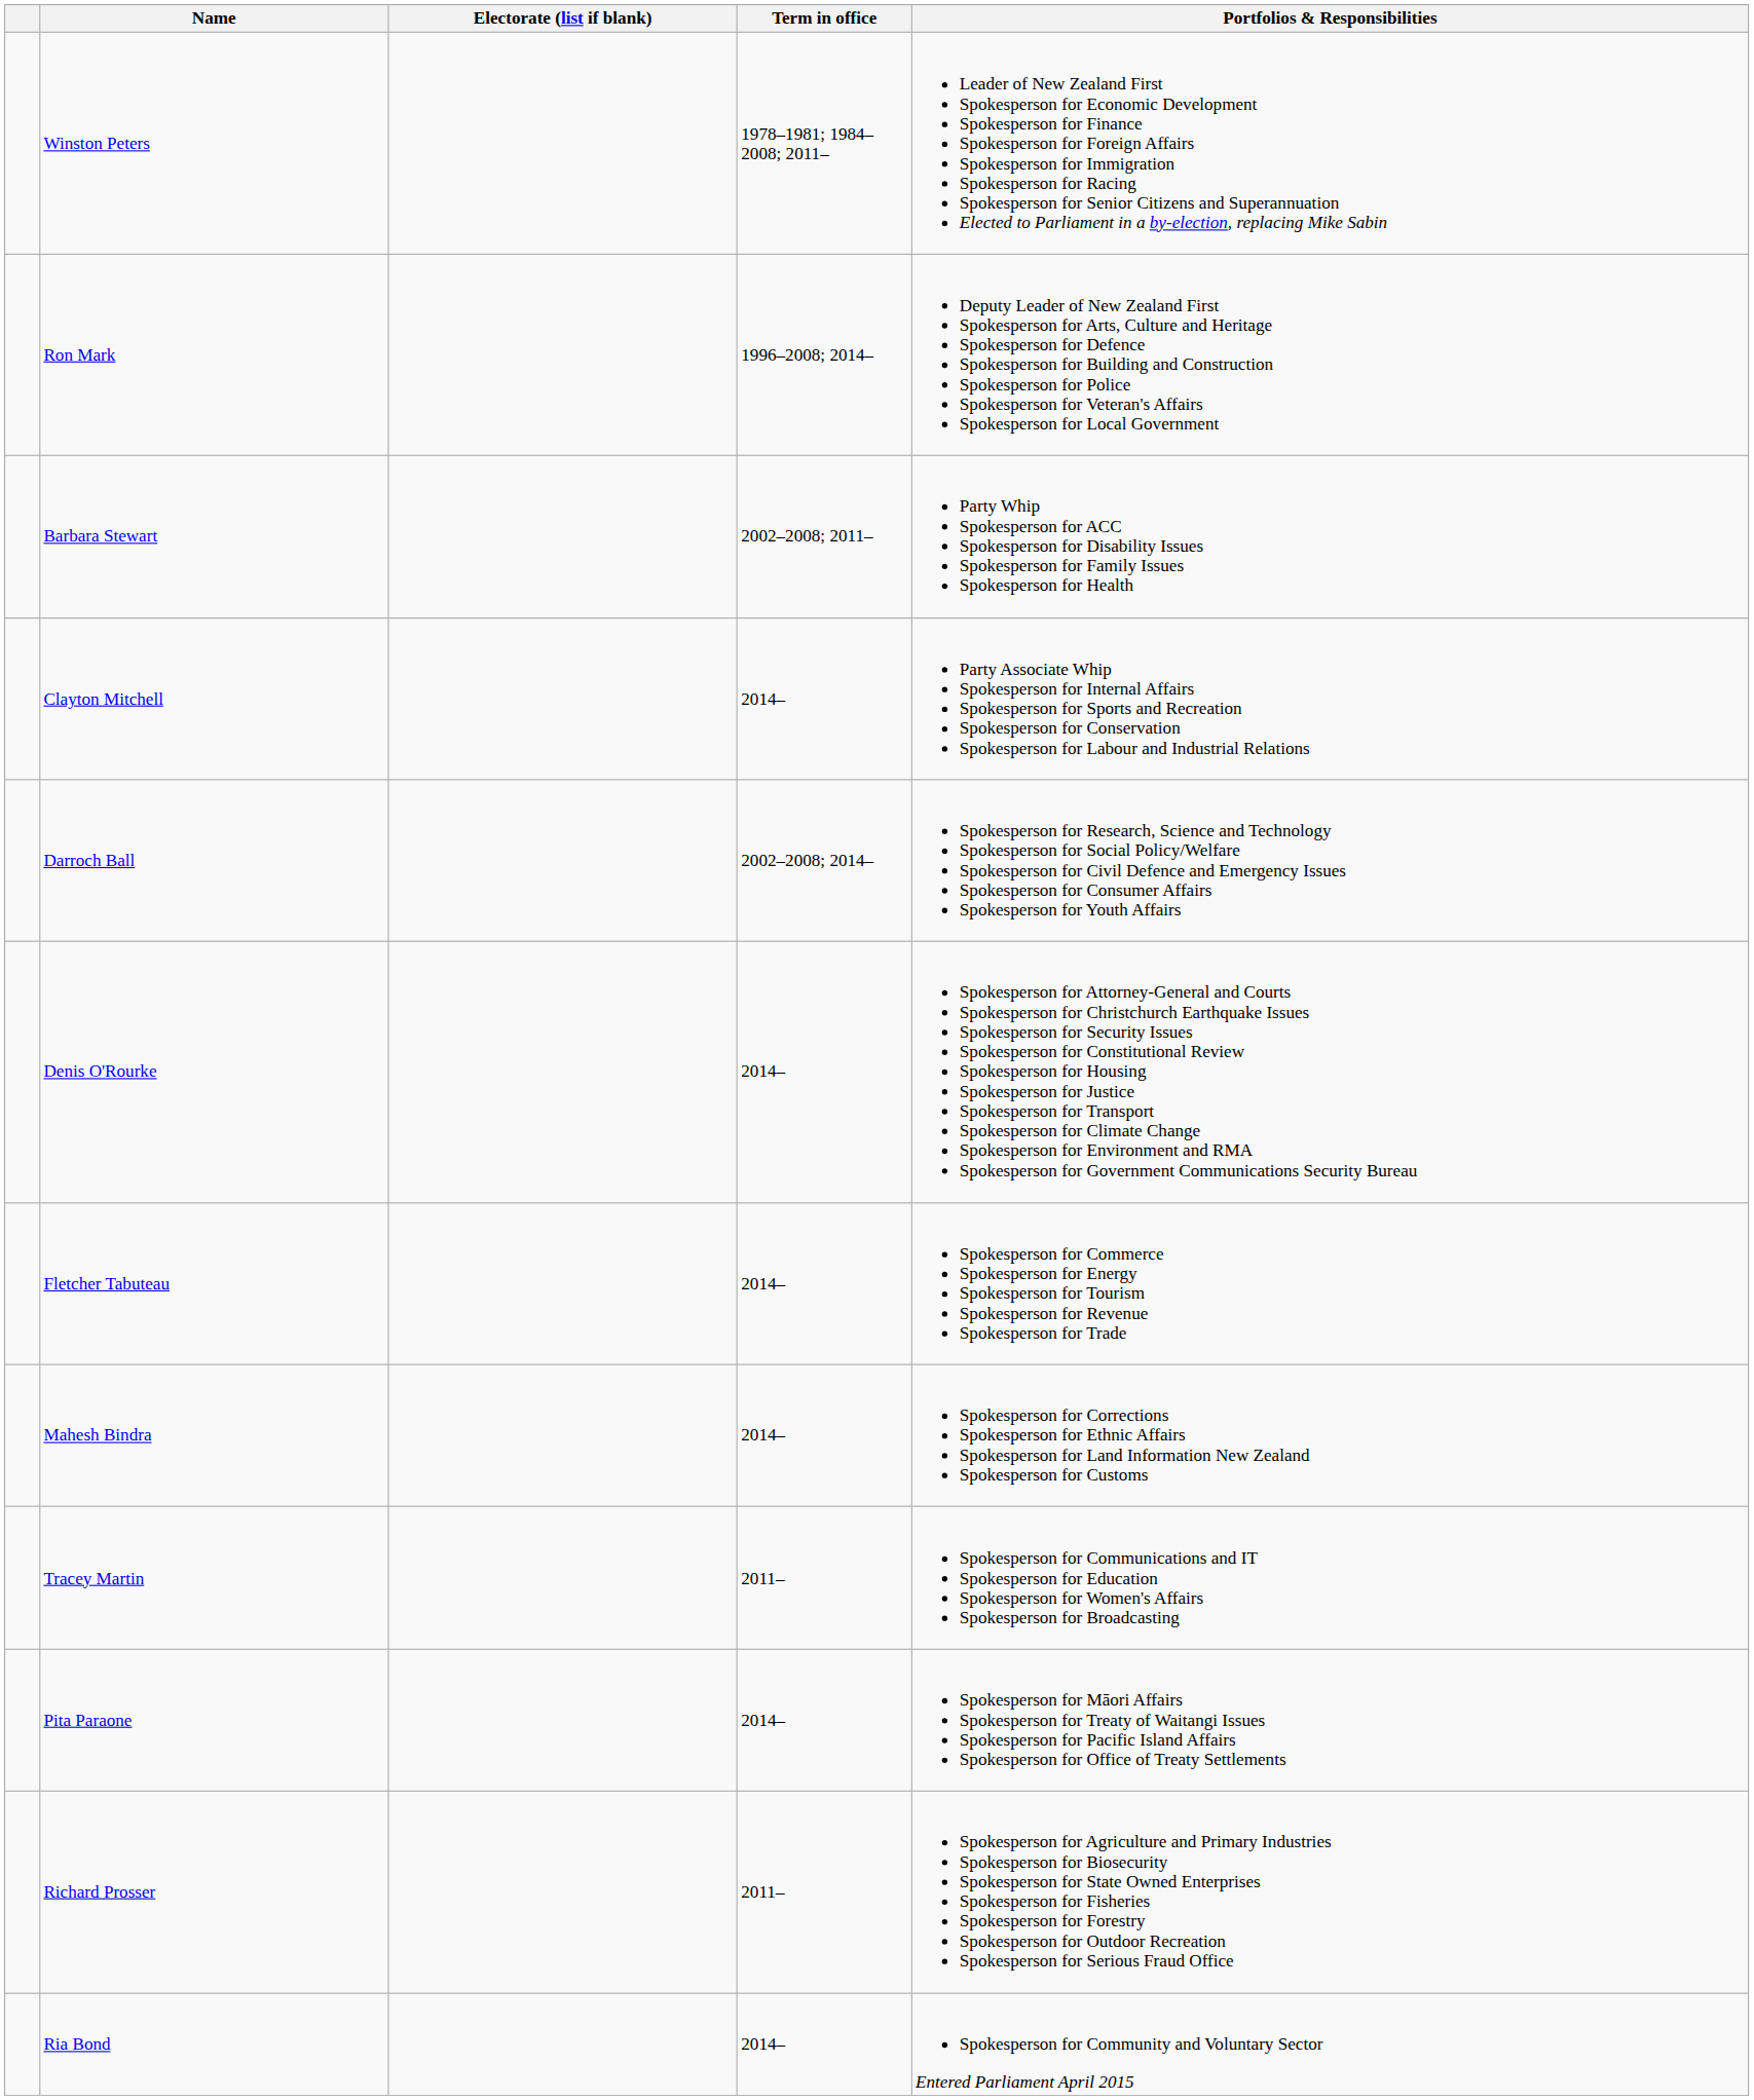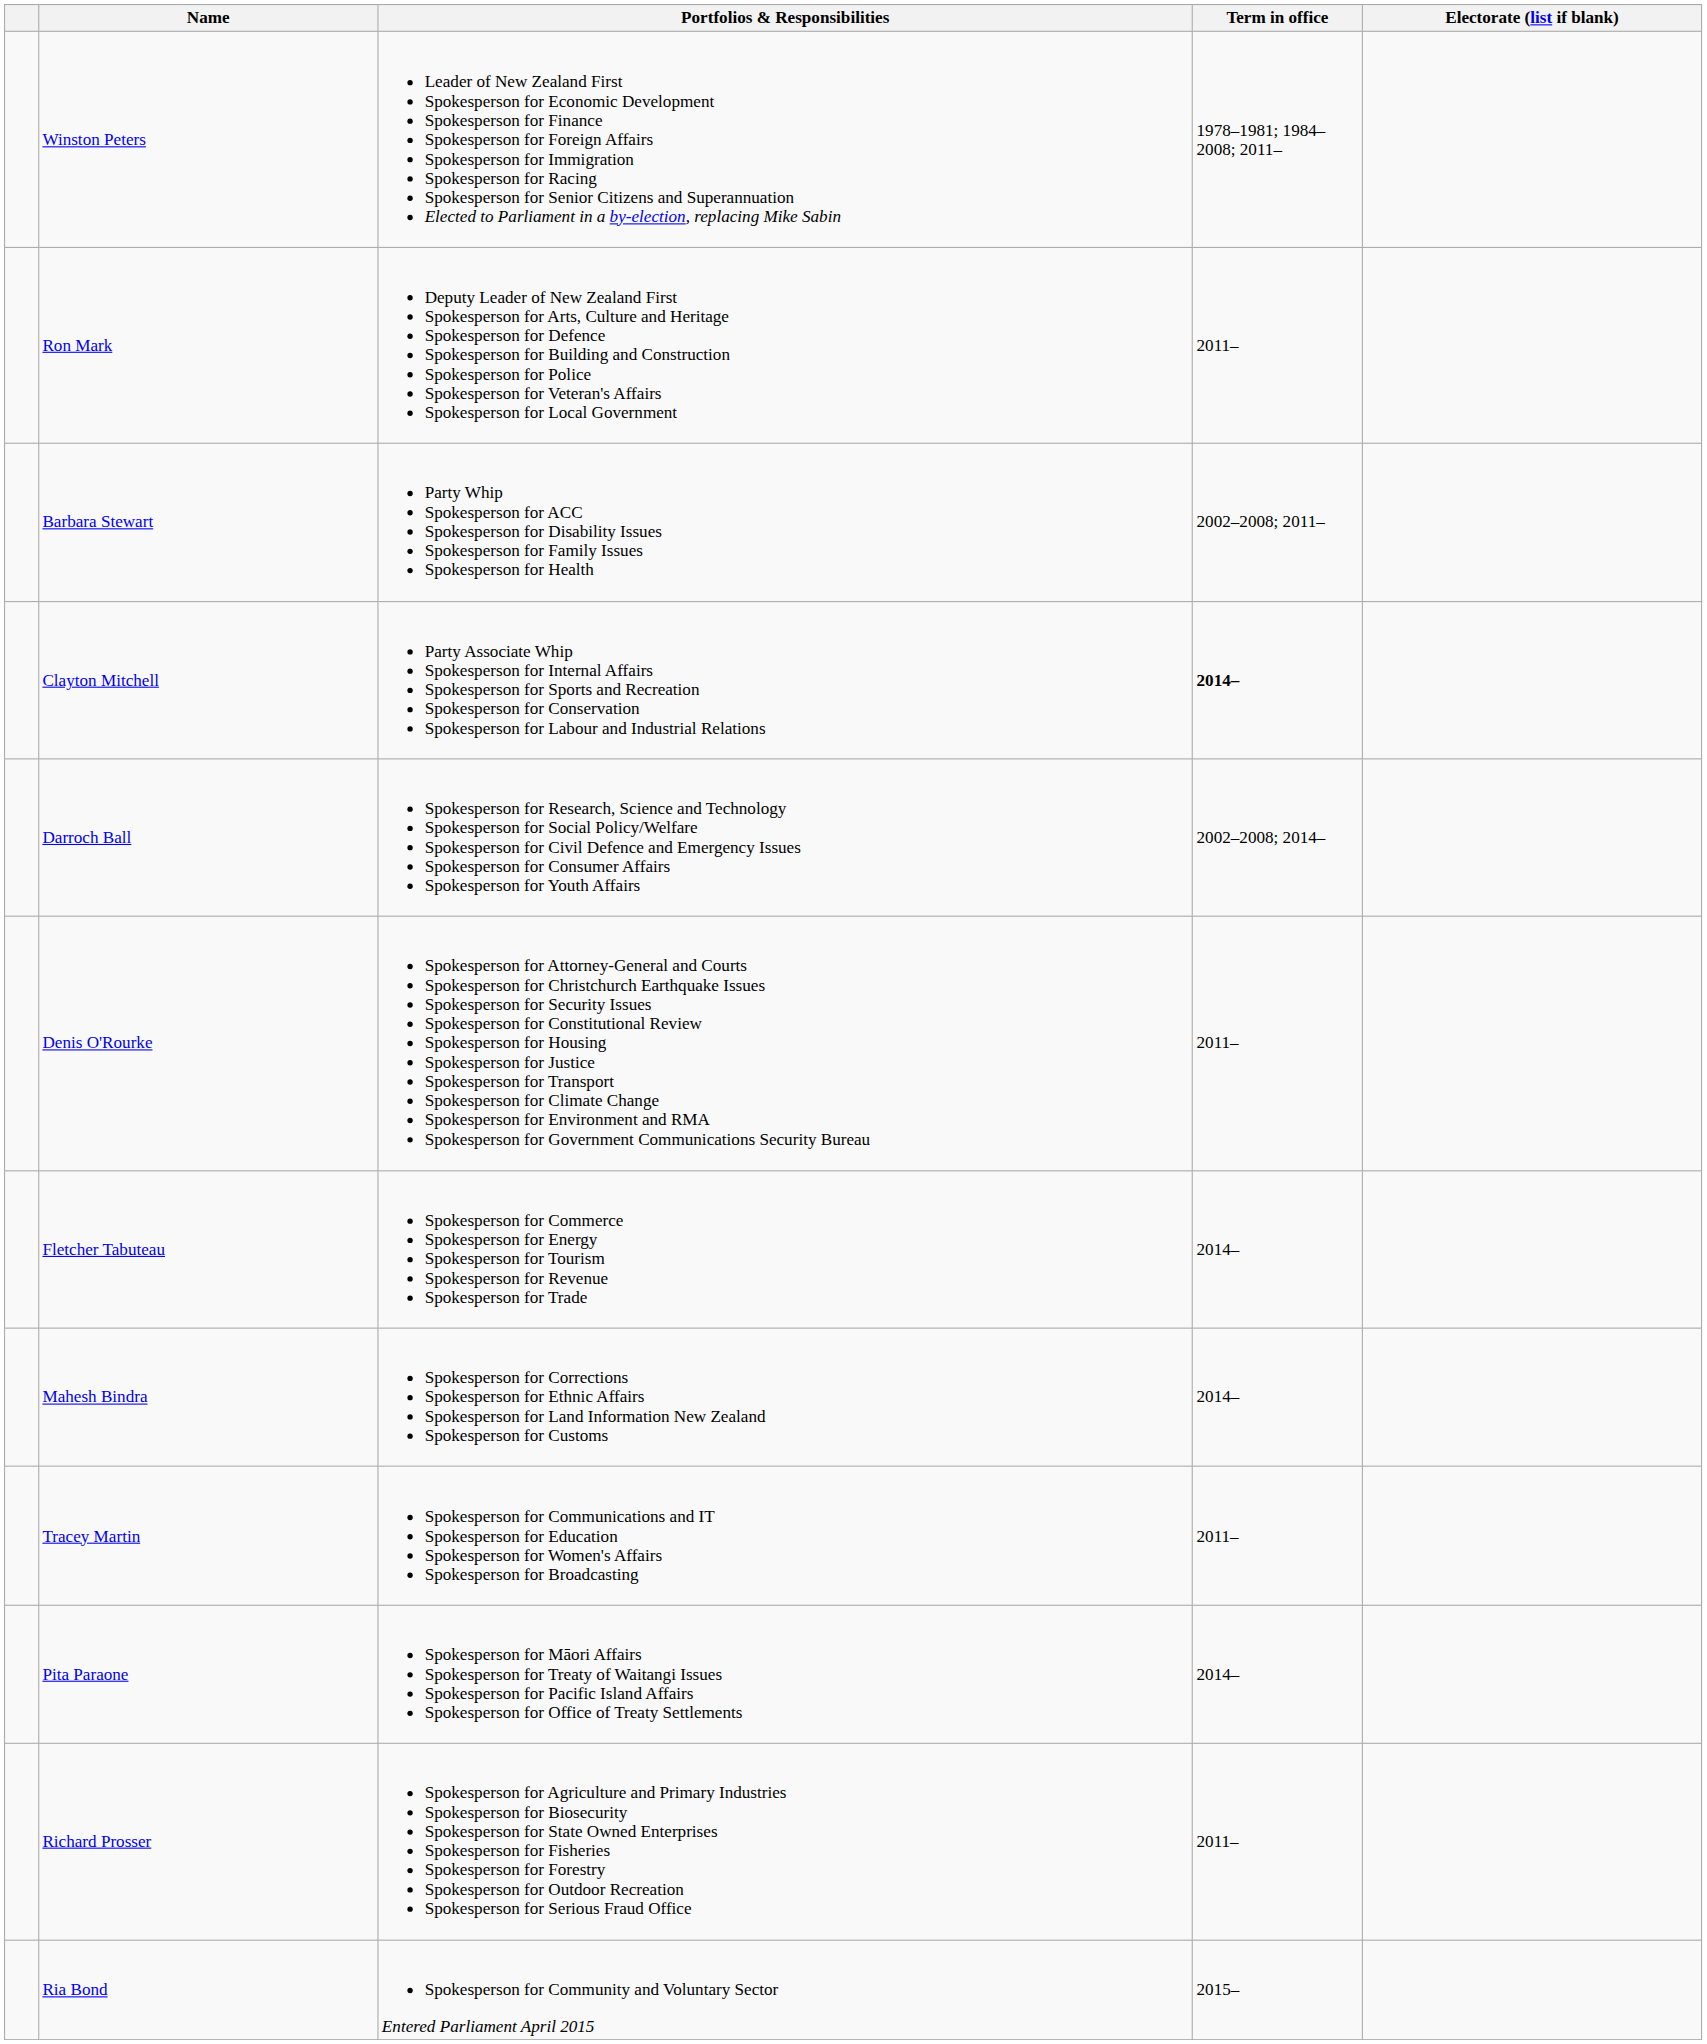 <table class="wikitable" style="width:80%;">
 <tr>
 <th style="width:2%;"></th>
 <th style="width:20%;">Name</th>
+<th style="width:48%;">Portfolios & Responsibilities</th>
+<th style="width:10%;">Term in office</th>
 <th style="width:20%;">Electorate (<a href='#'>list</a> if blank)</th>
-<th style="width:10%;">Term in office</th>
-<th style="width:48%;">Portfolios & Responsibilities</th>
 </tr>
 <tr>
 <td bgcolor=></td>
 <td><a href='#'>Winston Peters</a></td>
+<td><br><ul><li>Leader of New Zealand First</li><li>Spokesperson for Economic Development</li><li>Spokesperson for Finance</li><li>Spokesperson for Foreign Affairs</li><li>Spokesperson for Immigration</li><li>Spokesperson for Racing</li><li>Spokesperson for Senior Citizens and Superannuation</li><li><em>Elected to Parliament in a <a href='#'>by-election</a>, replacing Mike Sabin</em></li></ul></td>
+<td>1978–1981; 1984–2008; 2011–</td>
 <td></td>
-<td>1978–1981; 1984–2008; 2011–</td>
-<td><br><ul><li>Leader of New Zealand First</li><li>Spokesperson for Economic Development</li><li>Spokesperson for Finance</li><li>Spokesperson for Foreign Affairs</li><li>Spokesperson for Immigration</li><li>Spokesperson for Racing</li><li>Spokesperson for Senior Citizens and Superannuation</li><li><em>Elected to Parliament in a <a href='#'>by-election</a>, replacing Mike Sabin</em></li></ul></td>
 </tr>
 <tr>
 <td bgcolor=></td>
 <td><a href='#'>Ron Mark</a></td>
+<td><br><ul><li>Deputy Leader of New Zealand First</li><li>Spokesperson for Arts, Culture and Heritage</li><li>Spokesperson for Defence</li><li>Spokesperson for Building and Construction</li><li>Spokesperson for Police</li><li>Spokesperson for Veteran's Affairs</li><li>Spokesperson for Local Government</li></ul></td>
+<td>2011–</td>
 <td></td>
-<td>1996–2008; 2014–</td>
-<td><br><ul><li>Deputy Leader of New Zealand First</li><li>Spokesperson for Arts, Culture and Heritage</li><li>Spokesperson for Defence</li><li>Spokesperson for Building and Construction</li><li>Spokesperson for Police</li><li>Spokesperson for Veteran's Affairs</li><li>Spokesperson for Local Government</li></ul></td>
 </tr>
 <tr>
 <td bgcolor=></td>
 <td><a href='#'>Barbara Stewart</a></td>
+<td><br><ul><li>Party Whip</li><li>Spokesperson for ACC</li><li>Spokesperson for Disability Issues</li><li>Spokesperson for Family Issues</li><li>Spokesperson for Health</li></ul></td>
+<td>2002–2008; 2011–</td>
 <td></td>
-<td>2002–2008; 2011–</td>
-<td><br><ul><li>Party Whip</li><li>Spokesperson for ACC</li><li>Spokesperson for Disability Issues</li><li>Spokesperson for Family Issues</li><li>Spokesperson for Health</li></ul></td>
 </tr>
 <tr>
 <td bgcolor=></td>
 <td><a href='#'>Clayton Mitchell</a></td>
+<td><br><ul><li>Party Associate Whip</li><li>Spokesperson for Internal Affairs</li><li>Spokesperson for Sports and Recreation</li><li>Spokesperson for Conservation</li><li>Spokesperson for Labour and Industrial Relations</li></ul></td>
+<td><strong>2014–</strong></td>
 <td></td>
-<td>2014–</td>
-<td><br><ul><li>Party Associate Whip</li><li>Spokesperson for Internal Affairs</li><li>Spokesperson for Sports and Recreation</li><li>Spokesperson for Conservation</li><li>Spokesperson for Labour and Industrial Relations</li></ul></td>
 </tr>
 <tr>
 <td bgcolor=></td>
 <td><a href='#'>Darroch Ball</a></td>
+<td><br><ul><li>Spokesperson for Research, Science and Technology</li><li>Spokesperson for Social Policy/Welfare</li><li>Spokesperson for Civil Defence and Emergency Issues</li><li>Spokesperson for Consumer Affairs</li><li>Spokesperson for Youth Affairs</li></ul></td>
+<td>2002–2008; 2014–</td>
 <td></td>
-<td>2002–2008; 2014–</td>
-<td><br><ul><li>Spokesperson for Research, Science and Technology</li><li>Spokesperson for Social Policy/Welfare</li><li>Spokesperson for Civil Defence and Emergency Issues</li><li>Spokesperson for Consumer Affairs</li><li>Spokesperson for Youth Affairs</li></ul></td>
 </tr>
 <tr>
 <td bgcolor=></td>
 <td><a href='#'>Denis O'Rourke</a></td>
+<td><br><ul><li>Spokesperson for Attorney-General and Courts</li><li>Spokesperson for Christchurch Earthquake Issues</li><li>Spokesperson for Security Issues</li><li>Spokesperson for Constitutional Review</li><li>Spokesperson for Housing</li><li>Spokesperson for Justice</li><li>Spokesperson for Transport</li><li>Spokesperson for Climate Change</li><li>Spokesperson for Environment and RMA</li><li>Spokesperson for Government Communications Security Bureau</li></ul></td>
+<td>2011–</td>
 <td></td>
-<td>2014–</td>
-<td><br><ul><li>Spokesperson for Attorney-General and Courts</li><li>Spokesperson for Christchurch Earthquake Issues</li><li>Spokesperson for Security Issues</li><li>Spokesperson for Constitutional Review</li><li>Spokesperson for Housing</li><li>Spokesperson for Justice</li><li>Spokesperson for Transport</li><li>Spokesperson for Climate Change</li><li>Spokesperson for Environment and RMA</li><li>Spokesperson for Government Communications Security Bureau</li></ul></td>
 </tr>
 <tr>
 <td bgcolor=></td>
 <td><a href='#'>Fletcher Tabuteau</a></td>
+<td><br><ul><li>Spokesperson for Commerce</li><li>Spokesperson for Energy</li><li>Spokesperson for Tourism</li><li>Spokesperson for Revenue</li><li>Spokesperson for Trade</li></ul></td>
+<td>2014–</td>
 <td></td>
-<td>2014–</td>
-<td><br><ul><li>Spokesperson for Commerce</li><li>Spokesperson for Energy</li><li>Spokesperson for Tourism</li><li>Spokesperson for Revenue</li><li>Spokesperson for Trade</li></ul></td>
 </tr>
 <tr>
 <td bgcolor=></td>
 <td><a href='#'>Mahesh Bindra</a></td>
+<td><br><ul><li>Spokesperson for Corrections</li><li>Spokesperson for Ethnic Affairs</li><li>Spokesperson for Land Information New Zealand</li><li>Spokesperson for Customs</li></ul></td>
+<td>2014–</td>
 <td></td>
-<td>2014–</td>
-<td><br><ul><li>Spokesperson for Corrections</li><li>Spokesperson for Ethnic Affairs</li><li>Spokesperson for Land Information New Zealand</li><li>Spokesperson for Customs</li></ul></td>
 </tr>
 <tr>
 <td bgcolor=></td>
 <td><a href='#'>Tracey Martin</a></td>
+<td><br><ul><li>Spokesperson for Communications and IT</li><li>Spokesperson for Education</li><li>Spokesperson for Women's Affairs</li><li>Spokesperson for Broadcasting</li></ul></td>
+<td>2011–</td>
 <td></td>
-<td>2011–</td>
-<td><br><ul><li>Spokesperson for Communications and IT</li><li>Spokesperson for Education</li><li>Spokesperson for Women's Affairs</li><li>Spokesperson for Broadcasting</li></ul></td>
 </tr>
 <tr>
 <td bgcolor=></td>
 <td><a href='#'>Pita Paraone</a></td>
+<td><br><ul><li>Spokesperson for Māori Affairs</li><li>Spokesperson for Treaty of Waitangi Issues</li><li>Spokesperson for Pacific Island Affairs</li><li>Spokesperson for Office of Treaty Settlements</li></ul></td>
+<td>2014–</td>
 <td></td>
-<td>2014–</td>
-<td><br><ul><li>Spokesperson for Māori Affairs</li><li>Spokesperson for Treaty of Waitangi Issues</li><li>Spokesperson for Pacific Island Affairs</li><li>Spokesperson for Office of Treaty Settlements</li></ul></td>
 </tr>
 <tr>
 <td bgcolor=></td>
 <td><a href='#'>Richard Prosser</a></td>
+<td><br><ul><li>Spokesperson for Agriculture and Primary Industries</li><li>Spokesperson for Biosecurity</li><li>Spokesperson for State Owned Enterprises</li><li>Spokesperson for Fisheries</li><li>Spokesperson for Forestry</li><li>Spokesperson for Outdoor Recreation</li><li>Spokesperson for Serious Fraud Office</li></ul></td>
+<td>2011–</td>
 <td></td>
-<td>2011–</td>
-<td><br><ul><li>Spokesperson for Agriculture and Primary Industries</li><li>Spokesperson for Biosecurity</li><li>Spokesperson for State Owned Enterprises</li><li>Spokesperson for Fisheries</li><li>Spokesperson for Forestry</li><li>Spokesperson for Outdoor Recreation</li><li>Spokesperson for Serious Fraud Office</li></ul></td>
 </tr>
 <tr>
 <td bgcolor=></td>
 <td><a href='#'>Ria Bond</a></td>
+<td><br><ul><li>Spokesperson for Community and Voluntary Sector</li></ul><em>Entered Parliament April 2015</em></td>
+<td>2015–</td>
 <td></td>
-<td>2014–</td>
-<td><br><ul><li>Spokesperson for Community and Voluntary Sector</li></ul><em>Entered Parliament April 2015</em></td>
 </tr>
 </table>
